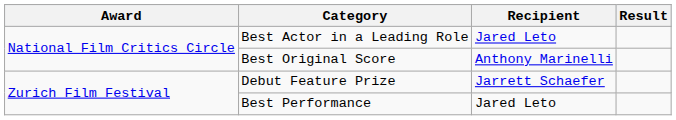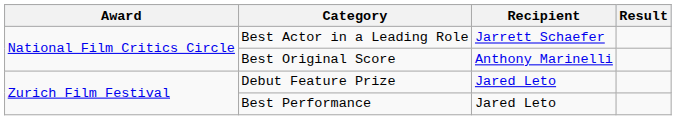 <table class="wikitable">
 <tr style="background:#b0c4de; text-align:center; width: 100%;">
 <th>Award</th>
 <th>Category</th>
 <th>Recipient</th>
 <th>Result</th>
 </tr>
 <tr>
 <td rowspan="2"><a href='#'>National Film Critics Circle</a></td>
 <td>Best Actor in a Leading Role</td>
-<td><a href='#'>Jared Leto</a></td>
+<td><a href='#'>Jarrett Schaefer</a></td>
 <td></td>
 </tr>
 <tr>
 <td>Best Original Score</td>
 <td><a href='#'>Anthony Marinelli</a></td>
 <td></td>
 </tr>
 <tr>
 <td rowspan="2"><a href='#'>Zurich Film Festival</a></td>
 <td>Debut Feature Prize</td>
-<td><a href='#'>Jarrett Schaefer</a></td>
+<td><a href='#'>Jared Leto</a></td>
 <td></td>
 </tr>
 <tr>
 <td>Best Performance</td>
 <td>Jared Leto</td>
 <td></td>
 </tr>
 </table>
